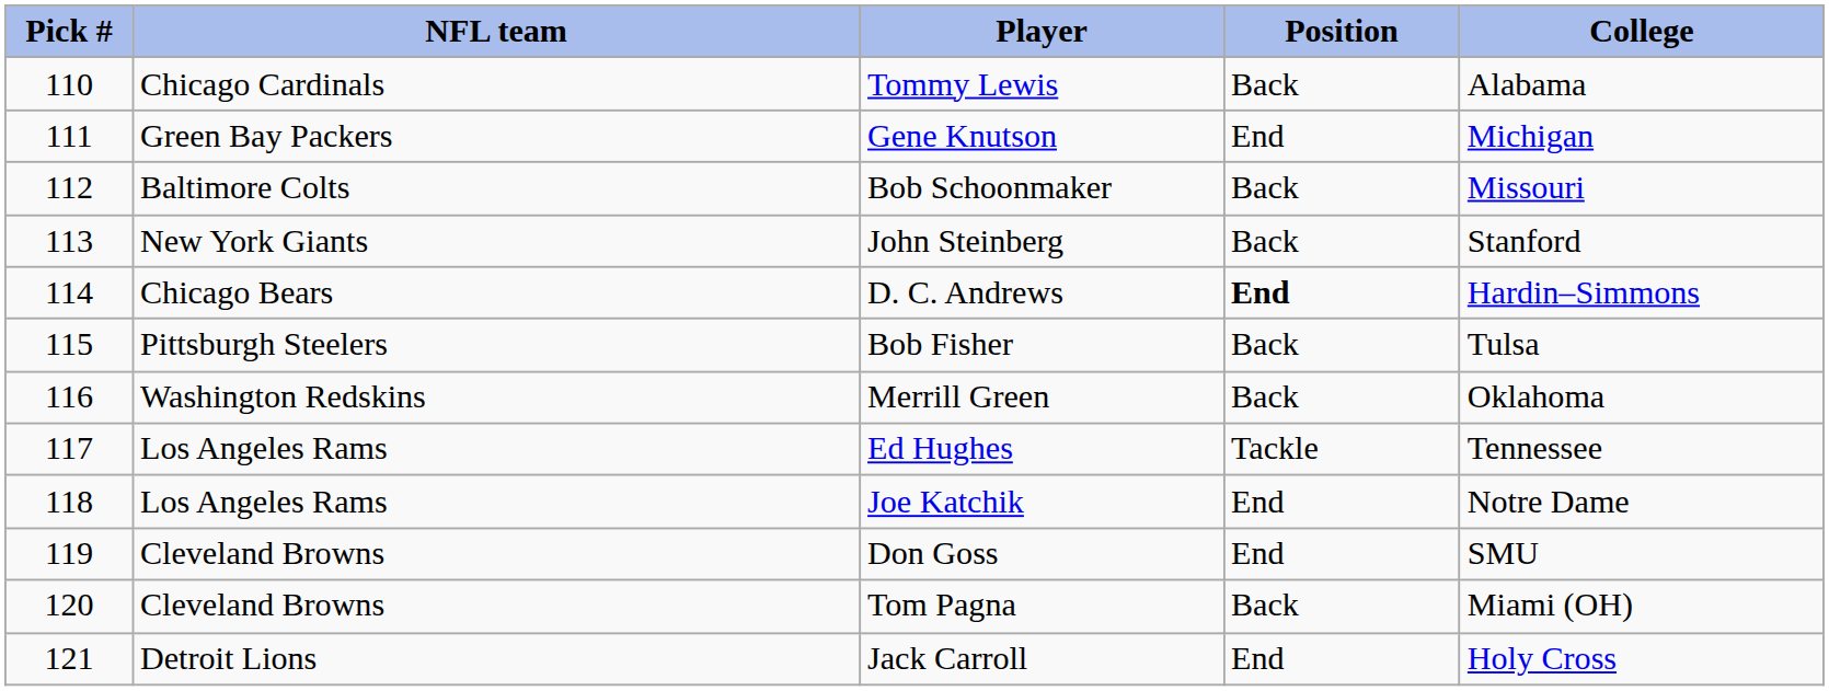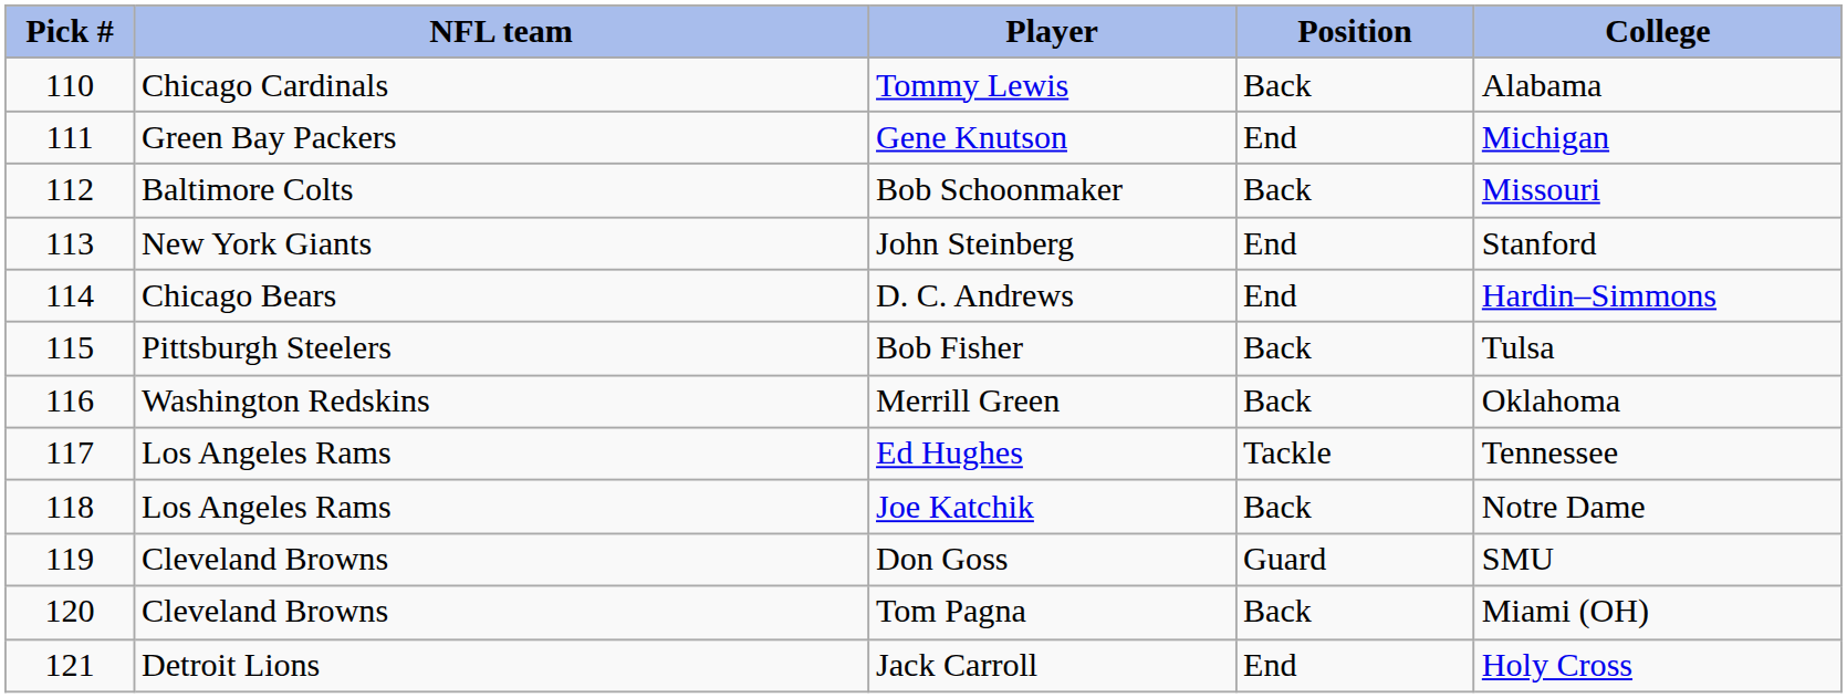 <table class="wikitable sortable sortable" style="width: 100%">
 <tr>
 <th style="background:#a8bdec; width:7%;">Pick #</th>
 <th style="width:40%; background:#a8bdec;">NFL team</th>
 <th style="width:20%; background:#a8bdec;">Player</th>
 <th style="width:13%; background:#a8bdec;">Position</th>
 <th style="background:#A8BDEC;">College</th>
 </tr>
 <tr>
 <td align=center>110</td>
 <td>Chicago Cardinals</td>
 <td><a href='#'>Tommy Lewis</a></td>
 <td>Back</td>
 <td>Alabama</td>
 </tr>
 <tr>
 <td align=center>111</td>
 <td>Green Bay Packers</td>
 <td><a href='#'>Gene Knutson</a></td>
 <td>End</td>
 <td><a href='#'>Michigan</a></td>
 </tr>
 <tr>
 <td align=center>112</td>
 <td>Baltimore Colts</td>
 <td>Bob Schoonmaker</td>
 <td>Back</td>
 <td><a href='#'>Missouri</a></td>
 </tr>
 <tr>
 <td align=center>113</td>
 <td>New York Giants</td>
 <td>John Steinberg</td>
-<td>Back</td>
+<td>End</td>
 <td>Stanford</td>
 </tr>
 <tr>
 <td align=center>114</td>
 <td>Chicago Bears</td>
 <td>D. C. Andrews</td>
-<td><strong>End</strong></td>
+<td>End</td>
 <td><a href='#'>Hardin–Simmons</a></td>
 </tr>
 <tr>
 <td align=center>115</td>
 <td>Pittsburgh Steelers</td>
 <td>Bob Fisher</td>
 <td>Back</td>
 <td>Tulsa</td>
 </tr>
 <tr>
 <td align=center>116</td>
 <td>Washington Redskins</td>
 <td>Merrill Green</td>
 <td>Back</td>
 <td>Oklahoma</td>
 </tr>
 <tr>
 <td align=center>117</td>
 <td>Los Angeles Rams</td>
 <td><a href='#'>Ed Hughes</a></td>
 <td>Tackle</td>
 <td>Tennessee</td>
 </tr>
 <tr>
 <td align=center>118</td>
 <td>Los Angeles Rams</td>
 <td><a href='#'>Joe Katchik</a></td>
-<td>End</td>
+<td>Back</td>
 <td>Notre Dame</td>
 </tr>
 <tr>
 <td align=center>119</td>
 <td>Cleveland Browns</td>
 <td>Don Goss</td>
-<td>End</td>
+<td>Guard</td>
 <td>SMU</td>
 </tr>
 <tr>
 <td align=center>120</td>
 <td>Cleveland Browns</td>
 <td>Tom Pagna</td>
 <td>Back</td>
 <td>Miami (OH)</td>
 </tr>
 <tr>
 <td align=center>121</td>
 <td>Detroit Lions</td>
 <td>Jack Carroll</td>
 <td>End</td>
 <td><a href='#'>Holy Cross</a></td>
 </tr>
 </table>
